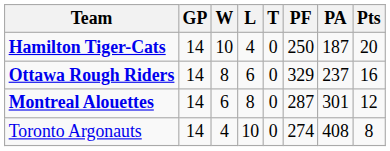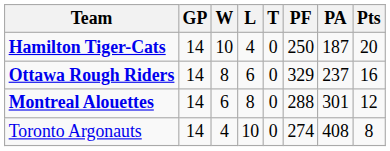 <table class="wikitable">
 <tr>
 <th>Team</th>
 <th>GP</th>
 <th>W</th>
 <th>L</th>
 <th>T</th>
 <th>PF</th>
 <th>PA</th>
 <th>Pts</th>
 </tr>
 <tr align="center">
 <td align="left"><strong><a href='#'>Hamilton Tiger-Cats</a></strong></td>
 <td>14</td>
 <td>10</td>
 <td>4</td>
 <td>0</td>
 <td>250</td>
 <td>187</td>
 <td>20</td>
 </tr>
 <tr align="center">
 <td align="left"><strong><a href='#'>Ottawa Rough Riders</a></strong></td>
 <td>14</td>
 <td>8</td>
 <td>6</td>
 <td>0</td>
 <td>329</td>
 <td>237</td>
 <td>16</td>
 </tr>
 <tr align="center">
 <td align="left"><strong><a href='#'>Montreal Alouettes</a></strong></td>
 <td>14</td>
 <td>6</td>
 <td>8</td>
 <td>0</td>
-<td>287</td>
+<td>288</td>
 <td>301</td>
 <td>12</td>
 </tr>
 <tr align="center">
 <td align="left"><a href='#'>Toronto Argonauts</a></td>
 <td>14</td>
 <td>4</td>
 <td>10</td>
 <td>0</td>
 <td>274</td>
 <td>408</td>
 <td>8</td>
 </tr>
 </table>
